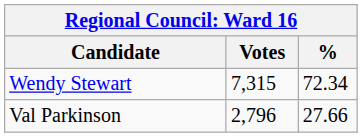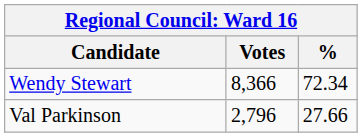 <table class="wikitable">
 <tr>
 <th colspan="3"><a href='#'>Regional Council: Ward 16</a></th>
 </tr>
 <tr>
 <th style="width: 170px">Candidate</th>
 <th style="width: 50px">Votes</th>
 <th style="width: 40px">%</th>
 </tr>
 <tr>
 <td><a href='#'>Wendy Stewart</a></td>
-<td>7,315</td>
+<td>8,366</td>
 <td>72.34</td>
 </tr>
 <tr>
 <td>Val Parkinson</td>
 <td>2,796</td>
 <td>27.66</td>
 </tr>
 </table>
